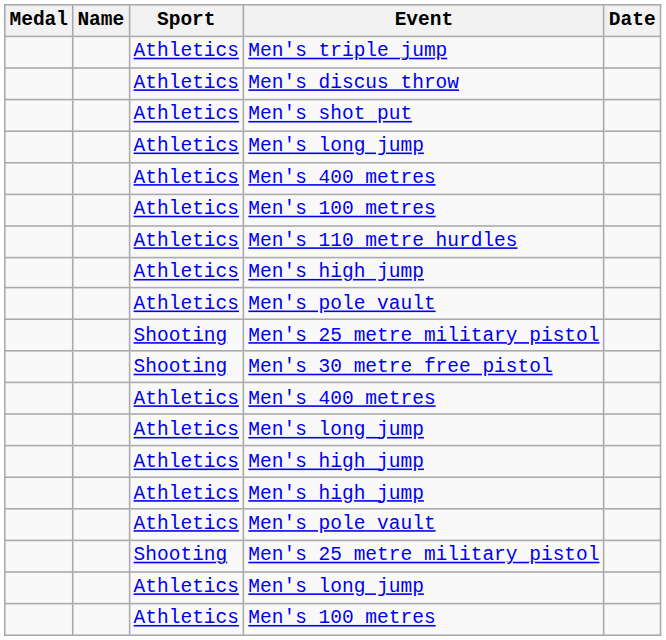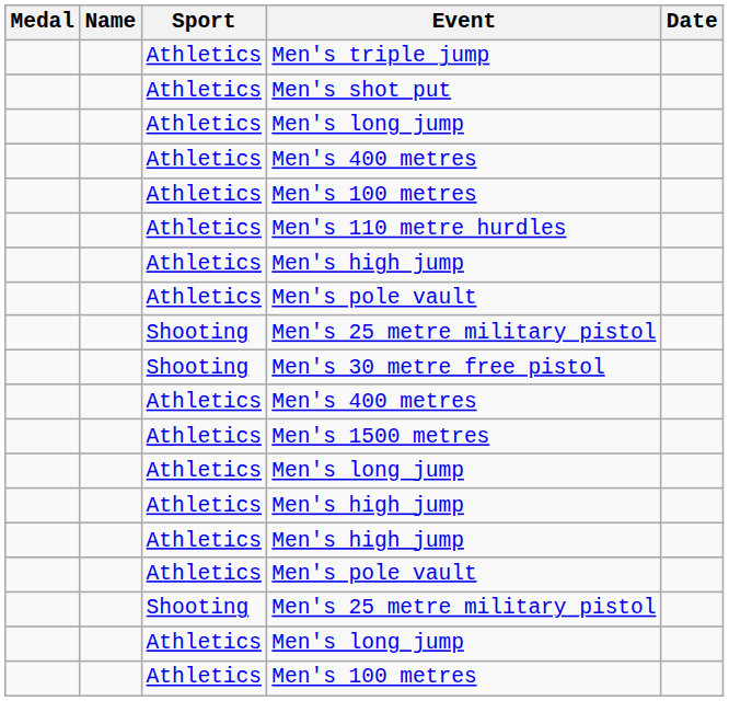 <table class="wikitable sortable" style=font-size:95%>
 <tr>
 <th>Medal</th>
 <th>Name</th>
 <th>Sport</th>
 <th>Event</th>
 <th>Date</th>
 </tr>
 <tr>
 <td></td>
 <td></td>
 <td><a href='#'>Athletics</a></td>
 <td><a href='#'>Men's triple jump</a></td>
-<td></td>
-</tr>
-<tr>
-<td></td>
-<td></td>
-<td><a href='#'>Athletics</a></td>
-<td><a href='#'>Men's discus throw</a></td>
 <td></td>
 </tr>
 <tr>
 <td></td>
 <td></td>
 <td><a href='#'>Athletics</a></td>
 <td><a href='#'>Men's shot put</a></td>
 <td></td>
 </tr>
 <tr>
 <td></td>
 <td></td>
 <td><a href='#'>Athletics</a></td>
 <td><a href='#'>Men's long jump</a></td>
 <td></td>
 </tr>
 <tr>
 <td></td>
 <td></td>
 <td><a href='#'>Athletics</a></td>
 <td><a href='#'>Men's 400 metres</a></td>
 <td></td>
 </tr>
 <tr>
 <td></td>
 <td></td>
 <td><a href='#'>Athletics</a></td>
 <td><a href='#'>Men's 100 metres</a></td>
 <td></td>
 </tr>
 <tr>
 <td></td>
 <td></td>
 <td><a href='#'>Athletics</a></td>
 <td><a href='#'>Men's 110 metre hurdles</a></td>
 <td></td>
 </tr>
 <tr>
 <td></td>
 <td></td>
 <td><a href='#'>Athletics</a></td>
 <td><a href='#'>Men's high jump</a></td>
 <td></td>
 </tr>
 <tr>
 <td></td>
 <td></td>
 <td><a href='#'>Athletics</a></td>
 <td><a href='#'>Men's pole vault</a></td>
 <td></td>
 </tr>
 <tr>
 <td></td>
 <td></td>
 <td><a href='#'>Shooting</a></td>
 <td><a href='#'>Men's 25 metre military pistol</a></td>
 <td></td>
 </tr>
 <tr>
 <td></td>
 <td></td>
 <td><a href='#'>Shooting</a></td>
 <td><a href='#'>Men's 30 metre free pistol</a></td>
 <td></td>
 </tr>
 <tr>
 <td></td>
 <td></td>
 <td><a href='#'>Athletics</a></td>
 <td><a href='#'>Men's 400 metres</a></td>
 <td></td>
 </tr>
 <tr>
 <td></td>
 <td></td>
 <td><a href='#'>Athletics</a></td>
+<td><a href='#'>Men's 1500 metres</a></td>
+<td></td>
+</tr>
+<tr>
+<td></td>
+<td></td>
+<td><a href='#'>Athletics</a></td>
 <td><a href='#'>Men's long jump</a></td>
 <td></td>
 </tr>
 <tr>
 <td></td>
 <td></td>
 <td><a href='#'>Athletics</a></td>
 <td><a href='#'>Men's high jump</a></td>
 <td></td>
 </tr>
 <tr>
 <td></td>
 <td></td>
 <td><a href='#'>Athletics</a></td>
 <td><a href='#'>Men's high jump</a></td>
 <td></td>
 </tr>
 <tr>
 <td></td>
 <td></td>
 <td><a href='#'>Athletics</a></td>
 <td><a href='#'>Men's pole vault</a></td>
 <td></td>
 </tr>
 <tr>
 <td></td>
 <td></td>
 <td><a href='#'>Shooting</a></td>
 <td><a href='#'>Men's 25 metre military pistol</a></td>
 <td></td>
 </tr>
 <tr>
 <td></td>
 <td></td>
 <td><a href='#'>Athletics</a></td>
 <td><a href='#'>Men's long jump</a></td>
 <td></td>
 </tr>
 <tr>
 <td></td>
 <td></td>
 <td><a href='#'>Athletics</a></td>
 <td><a href='#'>Men's 100 metres</a></td>
 <td></td>
 </tr>
 </table>
